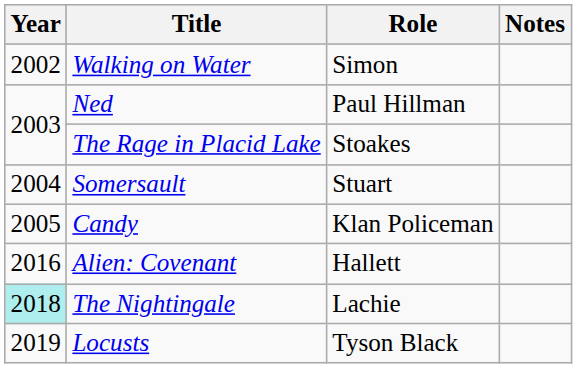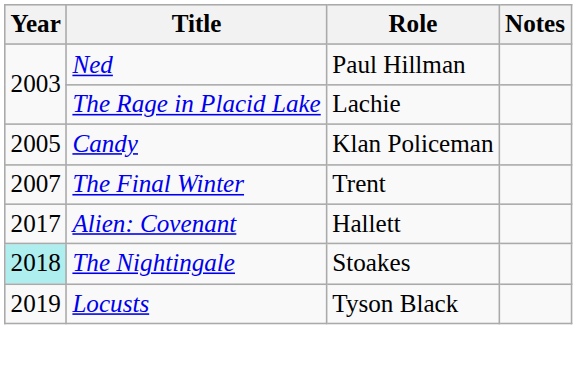 <table class="wikitable sortable">
 <tr>
 <th>Year</th>
 <th>Title</th>
 <th>Role</th>
 <th class="unsortable">Notes</th>
-</tr>
-<tr>
-<td>2002</td>
-<td><a href='#'><em>Walking on Water</em></a></td>
-<td>Simon</td>
-<td></td>
 </tr>
 <tr>
 <td rowspan="2">2003</td>
 <td><a href='#'><em>Ned</em></a></td>
 <td>Paul Hillman</td>
 <td></td>
 </tr>
 <tr>
 <td><em><a href='#'>The Rage in Placid Lake</a></em></td>
-<td>Stoakes</td>
-<td></td>
-</tr>
-<tr>
-<td>2004</td>
-<td><a href='#'><em>Somersault</em></a></td>
-<td>Stuart</td>
+<td>Lachie</td>
 <td></td>
 </tr>
 <tr>
 <td>2005</td>
 <td><a href='#'><em>Candy</em></a></td>
 <td>Klan Policeman</td>
 <td></td>
 </tr>
 <tr>
-<td>2016</td>
+<td>2007</td>
+<td><em><a href='#'>The Final Winter</a></em></td>
+<td>Trent</td>
+<td></td>
+</tr>
+<tr>
+<td>2017</td>
 <td><em><a href='#'>Alien: Covenant</a></em></td>
 <td>Hallett</td>
 <td></td>
 </tr>
 <tr>
 <td style="background: paleturquoise;">2018</td>
 <td><a href='#'><em>The Nightingale</em></a></td>
-<td>Lachie</td>
+<td>Stoakes</td>
 <td></td>
 </tr>
 <tr>
 <td>2019</td>
 <td><a href='#'><em>Locusts</em></a></td>
 <td>Tyson Black</td>
 <td></td>
 </tr>
 </table>
